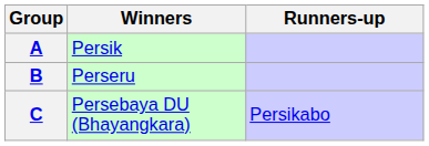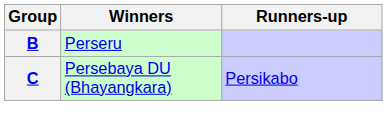 <table class=wikitable>
 <tr>
 <th>Group</th>
 <th width=150>Winners</th>
 <th width=150>Runners-up</th>
-</tr>
-<tr>
-<th><a href='#'>A</a></th>
-<td bgcolor="#ccffcc"><a href='#'>Persik</a></td>
-<td bgcolor="#ccccff"></td>
 </tr>
 <tr>
 <th><a href='#'>B</a></th>
 <td bgcolor="#ccffcc"><a href='#'>Perseru</a></td>
 <td bgcolor="#ccccff"></td>
 </tr>
 <tr>
 <th><a href='#'>C</a></th>
 <td bgcolor="#ccffcc"><a href='#'>Persebaya DU (Bhayangkara)</a></td>
 <td bgcolor="#ccccff"><a href='#'>Persikabo</a></td>
 </tr>
 </table>
